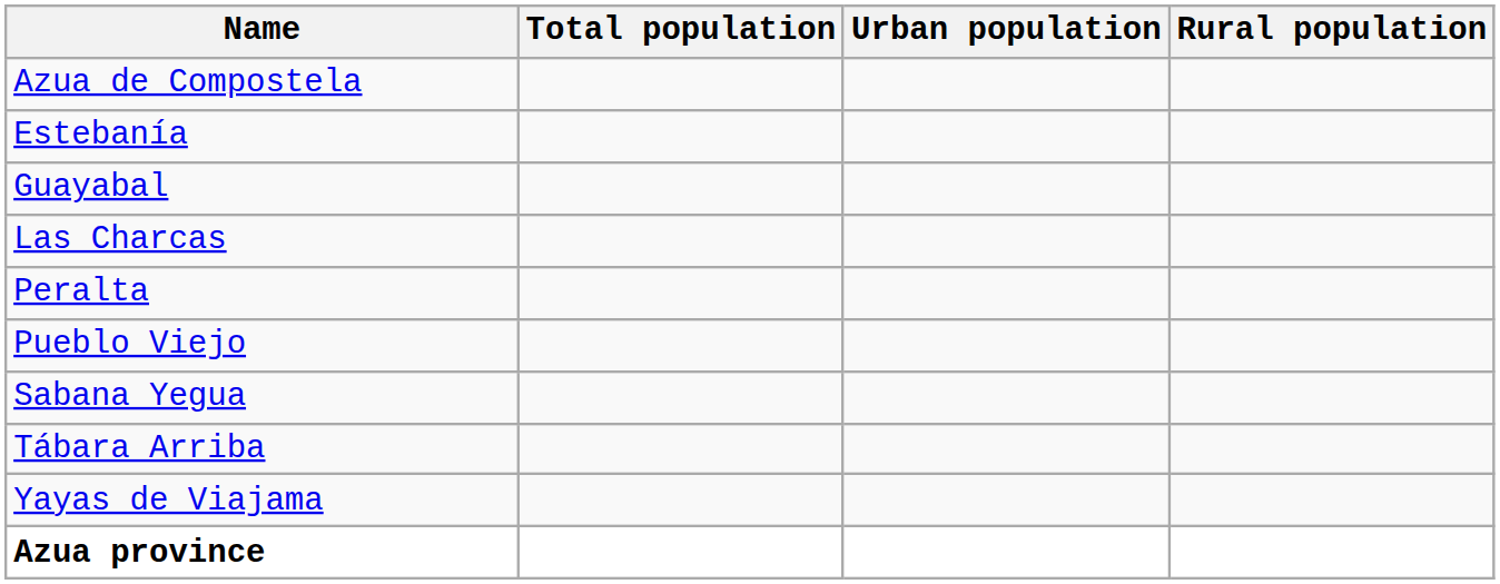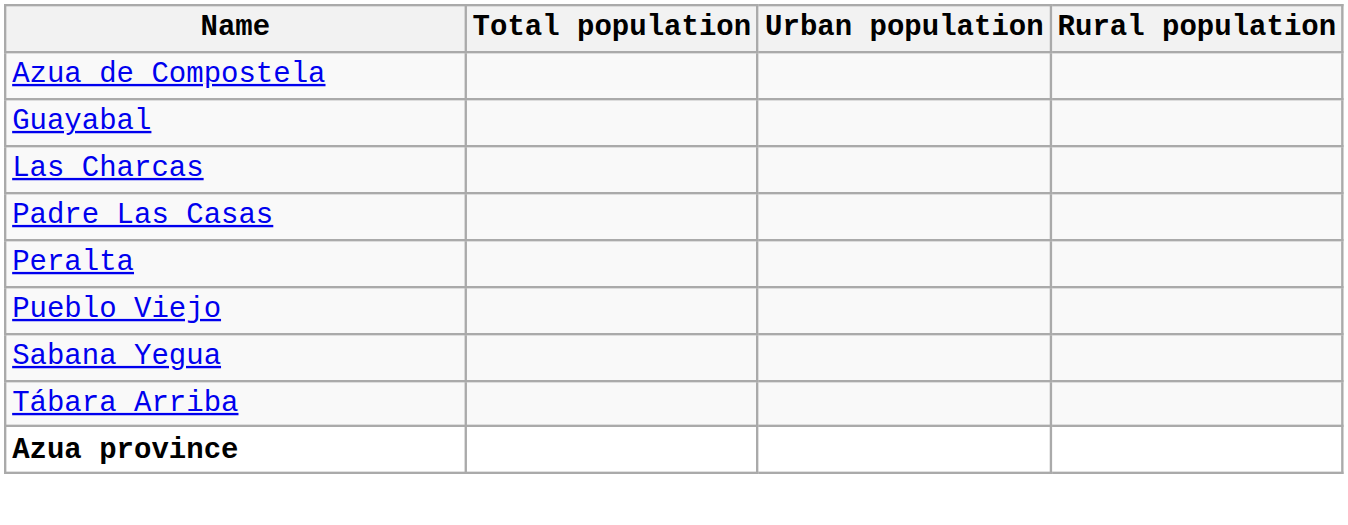 <table class="wikitable sortable" style="text-align:right; font-size:95%;">
 <tr>
 <th width="190px">Name</th>
 <th>Total population</th>
 <th>Urban population</th>
 <th>Rural population</th>
 </tr>
 <tr>
 <td align="left"><a href='#'>Azua de Compostela</a></td>
 <td></td>
 <td></td>
 <td></td>
 </tr>
 <tr>
-<td align="left"><a href='#'>Estebanía</a></td>
-<td></td>
-<td></td>
-<td></td>
-</tr>
-<tr>
 <td align="left"><a href='#'>Guayabal</a></td>
 <td></td>
 <td></td>
 <td></td>
 </tr>
 <tr>
 <td align="left"><a href='#'>Las Charcas</a></td>
+<td></td>
+<td></td>
+<td></td>
+</tr>
+<tr>
+<td align="left"><a href='#'>Padre Las Casas</a></td>
 <td></td>
 <td></td>
 <td></td>
 </tr>
 <tr>
 <td align="left"><a href='#'>Peralta</a></td>
 <td></td>
 <td></td>
 <td></td>
 </tr>
 <tr>
 <td align="left"><a href='#'>Pueblo Viejo</a></td>
 <td></td>
 <td></td>
 <td></td>
 </tr>
 <tr>
 <td align="left"><a href='#'>Sabana Yegua</a></td>
 <td></td>
 <td></td>
 <td></td>
 </tr>
 <tr>
 <td align="left"><a href='#'>Tábara Arriba</a></td>
 <td></td>
 <td></td>
 <td></td>
 </tr>
-<tr>
-<td align="left"><a href='#'>Yayas de Viajama</a></td>
-<td></td>
-<td></td>
-<td></td>
-</tr>
 <tr style="background:white">
 <td align="left"><strong>Azua province</strong></td>
 <td></td>
 <td></td>
 <td></td>
 </tr>
 </table>
